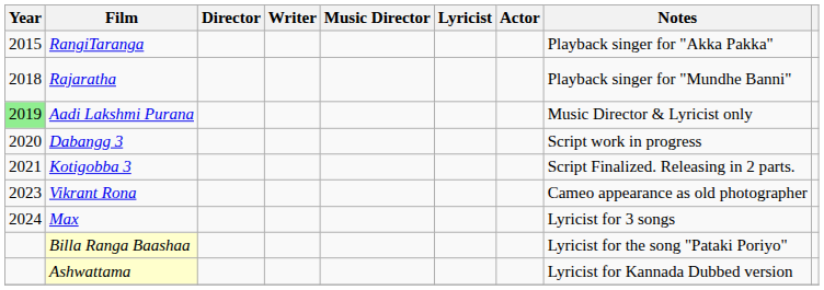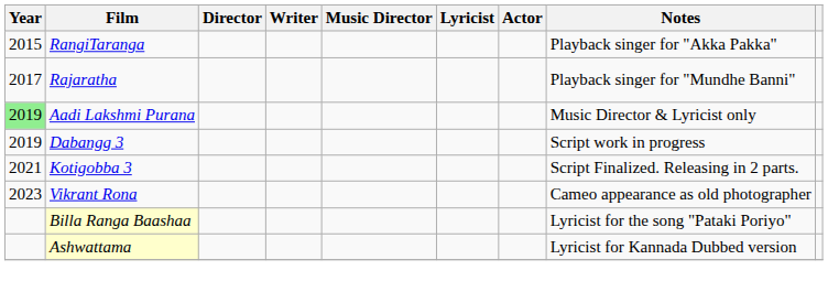 <table class="wikitable sortable">
 <tr>
 <th>Year</th>
 <th>Film</th>
 <th>Director</th>
 <th>Writer</th>
 <th>Music Director</th>
 <th>Lyricist</th>
 <th>Actor</th>
 <th>Notes</th>
 <th></th>
 </tr>
 <tr>
 <td>2015</td>
 <td><em><a href='#'>RangiTaranga</a></em></td>
 <td></td>
 <td></td>
 <td></td>
 <td></td>
 <td></td>
 <td>Playback singer for "Akka Pakka"</td>
 <td></td>
 </tr>
 <tr>
-<td>2018</td>
+<td>2017</td>
 <td><em><a href='#'>Rajaratha</a></em></td>
 <td></td>
 <td></td>
 <td></td>
 <td></td>
 <td></td>
 <td>Playback singer for "Mundhe Banni"</td>
 <td><br><br></td>
 </tr>
 <tr>
 <td style="background: lightgreen;">2019</td>
 <td><em><a href='#'>Aadi Lakshmi Purana</a></em></td>
 <td></td>
 <td></td>
 <td></td>
 <td></td>
 <td></td>
 <td>Music Director & Lyricist only</td>
 <td></td>
 </tr>
 <tr>
-<td>2020</td>
+<td>2019</td>
 <td><em><a href='#'>Dabangg 3</a></em></td>
 <td></td>
 <td></td>
 <td></td>
 <td></td>
 <td></td>
 <td>Script work in progress</td>
 <td></td>
 </tr>
 <tr>
 <td>2021</td>
 <td><em><a href='#'>Kotigobba 3</a></em></td>
 <td></td>
 <td></td>
 <td></td>
 <td></td>
 <td></td>
 <td>Script Finalized. Releasing in 2 parts.</td>
 <td></td>
 </tr>
 <tr>
 <td>2023</td>
 <td><em><a href='#'>Vikrant Rona</a></em></td>
 <td></td>
 <td></td>
 <td></td>
 <td></td>
 <td></td>
 <td>Cameo appearance as old photographer</td>
 <td></td>
 </tr>
 <tr>
-<td>2024</td>
-<td><em><a href='#'>Max</a></em></td>
-<td></td>
-<td></td>
-<td></td>
-<td></td>
-<td></td>
-<td>Lyricist for 3 songs</td>
-<td></td>
-</tr>
-<tr>
 <td></td>
 <td style="background:#FFFFCC;"><em>Billa Ranga Baashaa </em> </td>
 <td></td>
 <td></td>
 <td></td>
 <td></td>
 <td></td>
 <td>Lyricist for the song "Pataki Poriyo"</td>
 <td></td>
 </tr>
 <tr>
 <td></td>
 <td style="background:#FFFFCC;"><em>Ashwattama</em> </td>
 <td></td>
 <td></td>
 <td></td>
 <td></td>
 <td></td>
 <td>Lyricist for Kannada Dubbed version</td>
 <td></td>
 </tr>
 <tr>
 </tr>
 </table>
